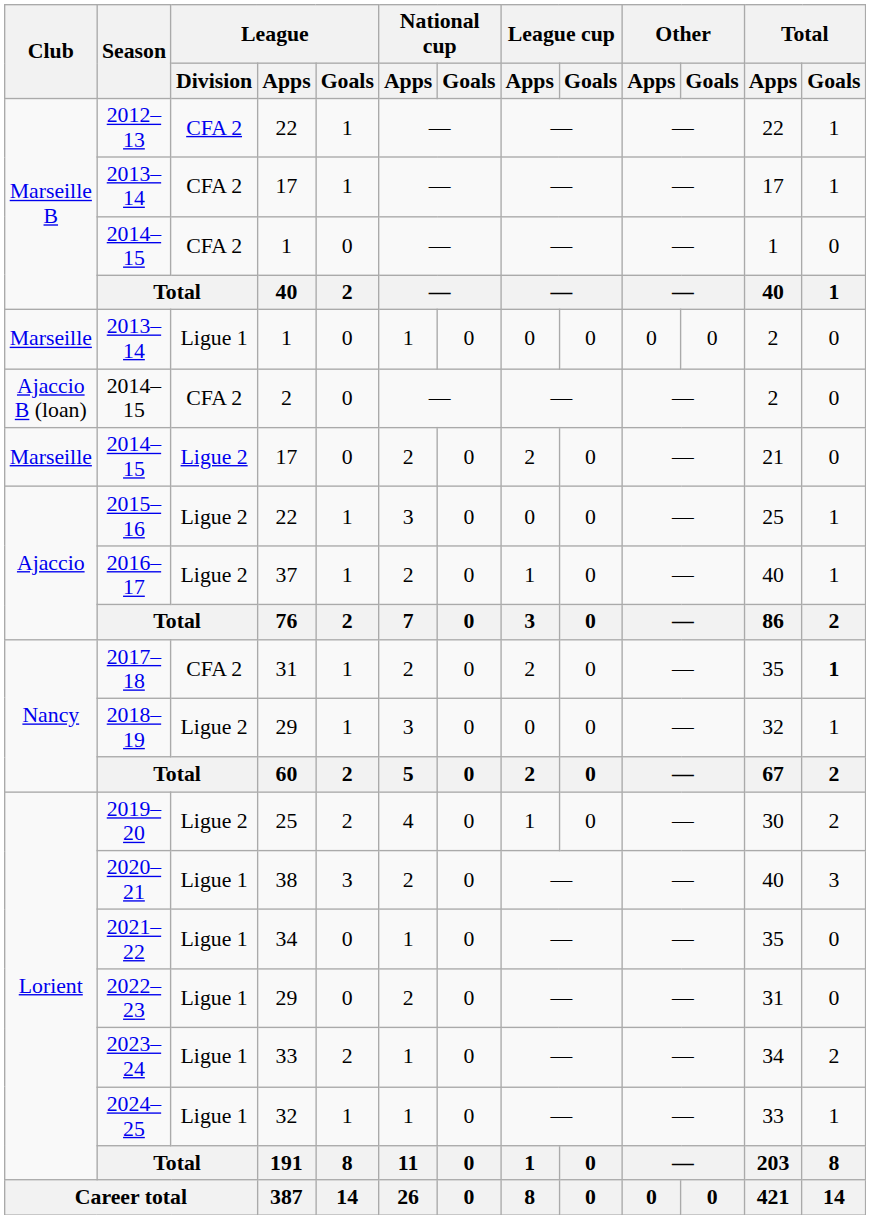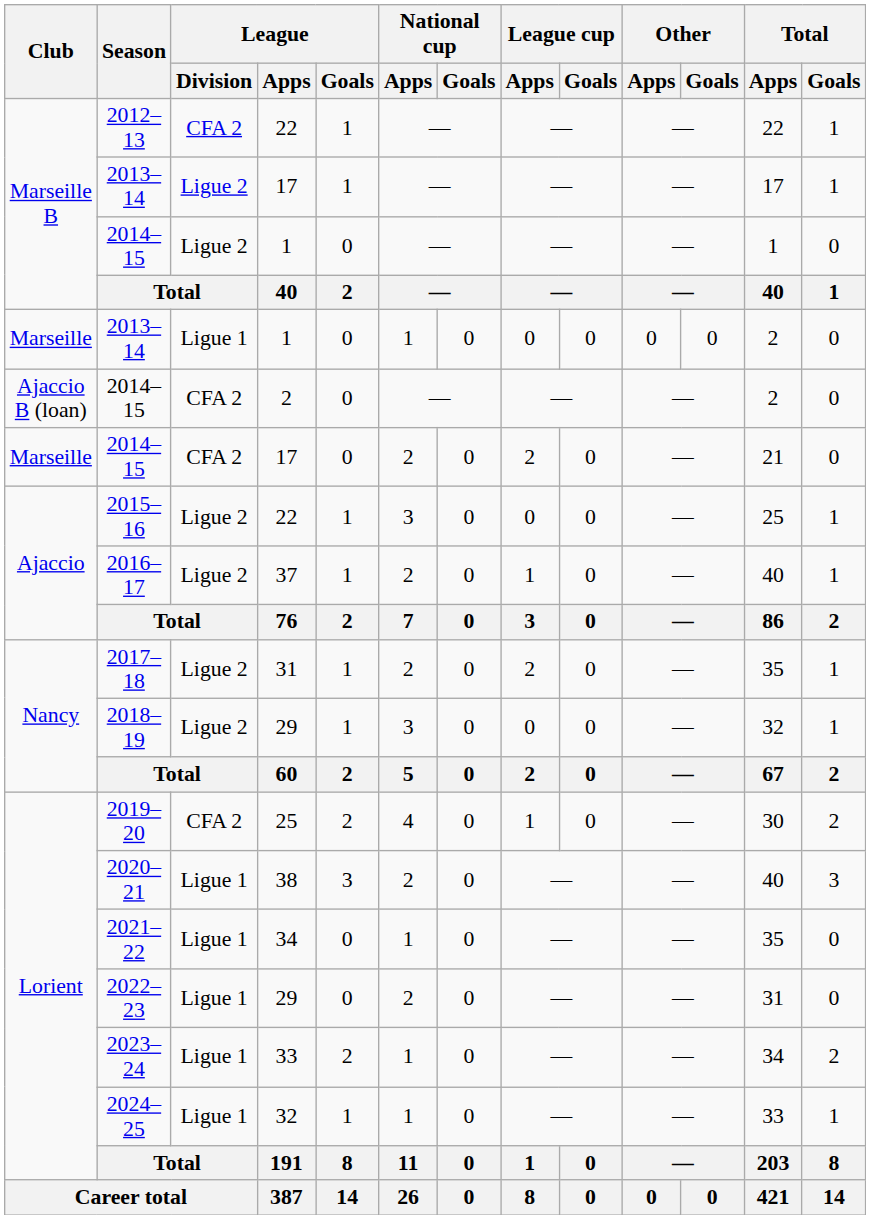 <table class="wikitable" style="text-align:center">
 <tr>
 <th rowspan="2">Club</th>
 <th rowspan="2">Season</th>
 <th colspan="3">League</th>
 <th colspan="2">National cup</th>
 <th colspan="2">League cup</th>
 <th colspan="2">Other</th>
 <th colspan="2">Total</th>
 </tr>
 <tr>
 <th>Division</th>
 <th>Apps</th>
 <th>Goals</th>
 <th>Apps</th>
 <th>Goals</th>
 <th>Apps</th>
 <th>Goals</th>
 <th>Apps</th>
 <th>Goals</th>
 <th>Apps</th>
 <th>Goals</th>
 </tr>
 <tr>
 <td rowspan="4"><a href='#'>Marseille B</a></td>
 <td><a href='#'>2012–13</a></td>
 <td><a href='#'>CFA 2</a></td>
 <td>22</td>
 <td>1</td>
 <td colspan="2">—</td>
 <td colspan="2">—</td>
 <td colspan="2">—</td>
 <td>22</td>
 <td>1</td>
 </tr>
 <tr>
 <td><a href='#'>2013–14</a></td>
-<td>CFA 2</td>
+<td><a href='#'>Ligue 2</a></td>
 <td>17</td>
 <td>1</td>
 <td colspan="2">—</td>
 <td colspan="2">—</td>
 <td colspan="2">—</td>
 <td>17</td>
 <td>1</td>
 </tr>
 <tr>
 <td><a href='#'>2014–15</a></td>
-<td>CFA 2</td>
+<td>Ligue 2</td>
 <td>1</td>
 <td>0</td>
 <td colspan="2">—</td>
 <td colspan="2">—</td>
 <td colspan="2">—</td>
 <td>1</td>
 <td>0</td>
 </tr>
 <tr>
 <th colspan="2">Total</th>
 <th>40</th>
 <th>2</th>
 <th colspan="2">—</th>
 <th colspan="2">—</th>
 <th colspan="2">—</th>
 <th>40</th>
 <th>1</th>
 </tr>
 <tr>
 <td><a href='#'>Marseille</a></td>
 <td><a href='#'>2013–14</a></td>
 <td>Ligue 1</td>
 <td>1</td>
 <td>0</td>
 <td>1</td>
 <td>0</td>
 <td>0</td>
 <td>0</td>
 <td>0</td>
 <td>0</td>
 <td>2</td>
 <td>0</td>
 </tr>
 <tr>
 <td><a href='#'>Ajaccio B</a> (loan)</td>
 <td>2014–15</td>
 <td>CFA 2</td>
 <td>2</td>
 <td>0</td>
 <td colspan="2">—</td>
 <td colspan="2">—</td>
 <td colspan="2">—</td>
 <td>2</td>
 <td>0</td>
 </tr>
 <tr>
 <td><a href='#'>Marseille</a></td>
 <td><a href='#'>2014–15</a></td>
-<td><a href='#'>Ligue 2</a></td>
+<td>CFA 2</td>
 <td>17</td>
 <td>0</td>
 <td>2</td>
 <td>0</td>
 <td>2</td>
 <td>0</td>
 <td colspan="2">—</td>
 <td>21</td>
 <td>0</td>
 </tr>
 <tr>
 <td rowspan="3"><a href='#'>Ajaccio</a></td>
 <td><a href='#'>2015–16</a></td>
 <td>Ligue 2</td>
 <td>22</td>
 <td>1</td>
 <td>3</td>
 <td>0</td>
 <td>0</td>
 <td>0</td>
 <td colspan="2">—</td>
 <td>25</td>
 <td>1</td>
 </tr>
 <tr>
 <td><a href='#'>2016–17</a></td>
 <td>Ligue 2</td>
 <td>37</td>
 <td>1</td>
 <td>2</td>
 <td>0</td>
 <td>1</td>
 <td>0</td>
 <td colspan="2">—</td>
 <td>40</td>
 <td>1</td>
 </tr>
 <tr>
 <th colspan="2">Total</th>
 <th>76</th>
 <th>2</th>
 <th>7</th>
 <th>0</th>
 <th>3</th>
 <th>0</th>
 <th colspan="2">—</th>
 <th>86</th>
 <th>2</th>
 </tr>
 <tr>
 <td rowspan="3"><a href='#'>Nancy</a></td>
 <td><a href='#'>2017–18</a></td>
-<td>CFA 2</td>
+<td>Ligue 2</td>
 <td>31</td>
 <td>1</td>
 <td>2</td>
 <td>0</td>
 <td>2</td>
 <td>0</td>
 <td colspan="2">—</td>
 <td>35</td>
-<td><strong>1</strong></td>
+<td>1</td>
 </tr>
 <tr>
 <td><a href='#'>2018–19</a></td>
 <td>Ligue 2</td>
 <td>29</td>
 <td>1</td>
 <td>3</td>
 <td>0</td>
 <td>0</td>
 <td>0</td>
 <td colspan="2">—</td>
 <td>32</td>
 <td>1</td>
 </tr>
 <tr>
 <th colspan="2">Total</th>
 <th>60</th>
 <th>2</th>
 <th>5</th>
 <th>0</th>
 <th>2</th>
 <th>0</th>
 <th colspan="2">—</th>
 <th>67</th>
 <th>2</th>
 </tr>
 <tr>
 <td rowspan="7"><a href='#'>Lorient</a></td>
 <td><a href='#'>2019–20</a></td>
-<td>Ligue 2</td>
+<td>CFA 2</td>
 <td>25</td>
 <td>2</td>
 <td>4</td>
 <td>0</td>
 <td>1</td>
 <td>0</td>
 <td colspan="2">—</td>
 <td>30</td>
 <td>2</td>
 </tr>
 <tr>
 <td><a href='#'>2020–21</a></td>
 <td>Ligue 1</td>
 <td>38</td>
 <td>3</td>
 <td>2</td>
 <td>0</td>
 <td colspan="2">—</td>
 <td colspan="2">—</td>
 <td>40</td>
 <td>3</td>
 </tr>
 <tr>
 <td><a href='#'>2021–22</a></td>
 <td>Ligue 1</td>
 <td>34</td>
 <td>0</td>
 <td>1</td>
 <td>0</td>
 <td colspan="2">—</td>
 <td colspan="2">—</td>
 <td>35</td>
 <td>0</td>
 </tr>
 <tr>
 <td><a href='#'>2022–23</a></td>
 <td>Ligue 1</td>
 <td>29</td>
 <td>0</td>
 <td>2</td>
 <td>0</td>
 <td colspan="2">—</td>
 <td colspan="2">—</td>
 <td>31</td>
 <td>0</td>
 </tr>
 <tr>
 <td><a href='#'>2023–24</a></td>
 <td>Ligue 1</td>
 <td>33</td>
 <td>2</td>
 <td>1</td>
 <td>0</td>
 <td colspan="2">—</td>
 <td colspan="2">—</td>
 <td>34</td>
 <td>2</td>
 </tr>
 <tr>
 <td><a href='#'>2024–25</a></td>
 <td>Ligue 1</td>
 <td>32</td>
 <td>1</td>
 <td>1</td>
 <td>0</td>
 <td colspan="2">—</td>
 <td colspan="2">—</td>
 <td>33</td>
 <td>1</td>
 </tr>
 <tr>
 <th colspan="2">Total</th>
 <th>191</th>
 <th>8</th>
 <th>11</th>
 <th>0</th>
 <th>1</th>
 <th>0</th>
 <th colspan="2">—</th>
 <th>203</th>
 <th>8</th>
 </tr>
 <tr>
 <th colspan="3">Career total</th>
 <th>387</th>
 <th>14</th>
 <th>26</th>
 <th>0</th>
 <th>8</th>
 <th>0</th>
 <th>0</th>
 <th>0</th>
 <th>421</th>
 <th>14</th>
 </tr>
 </table>
